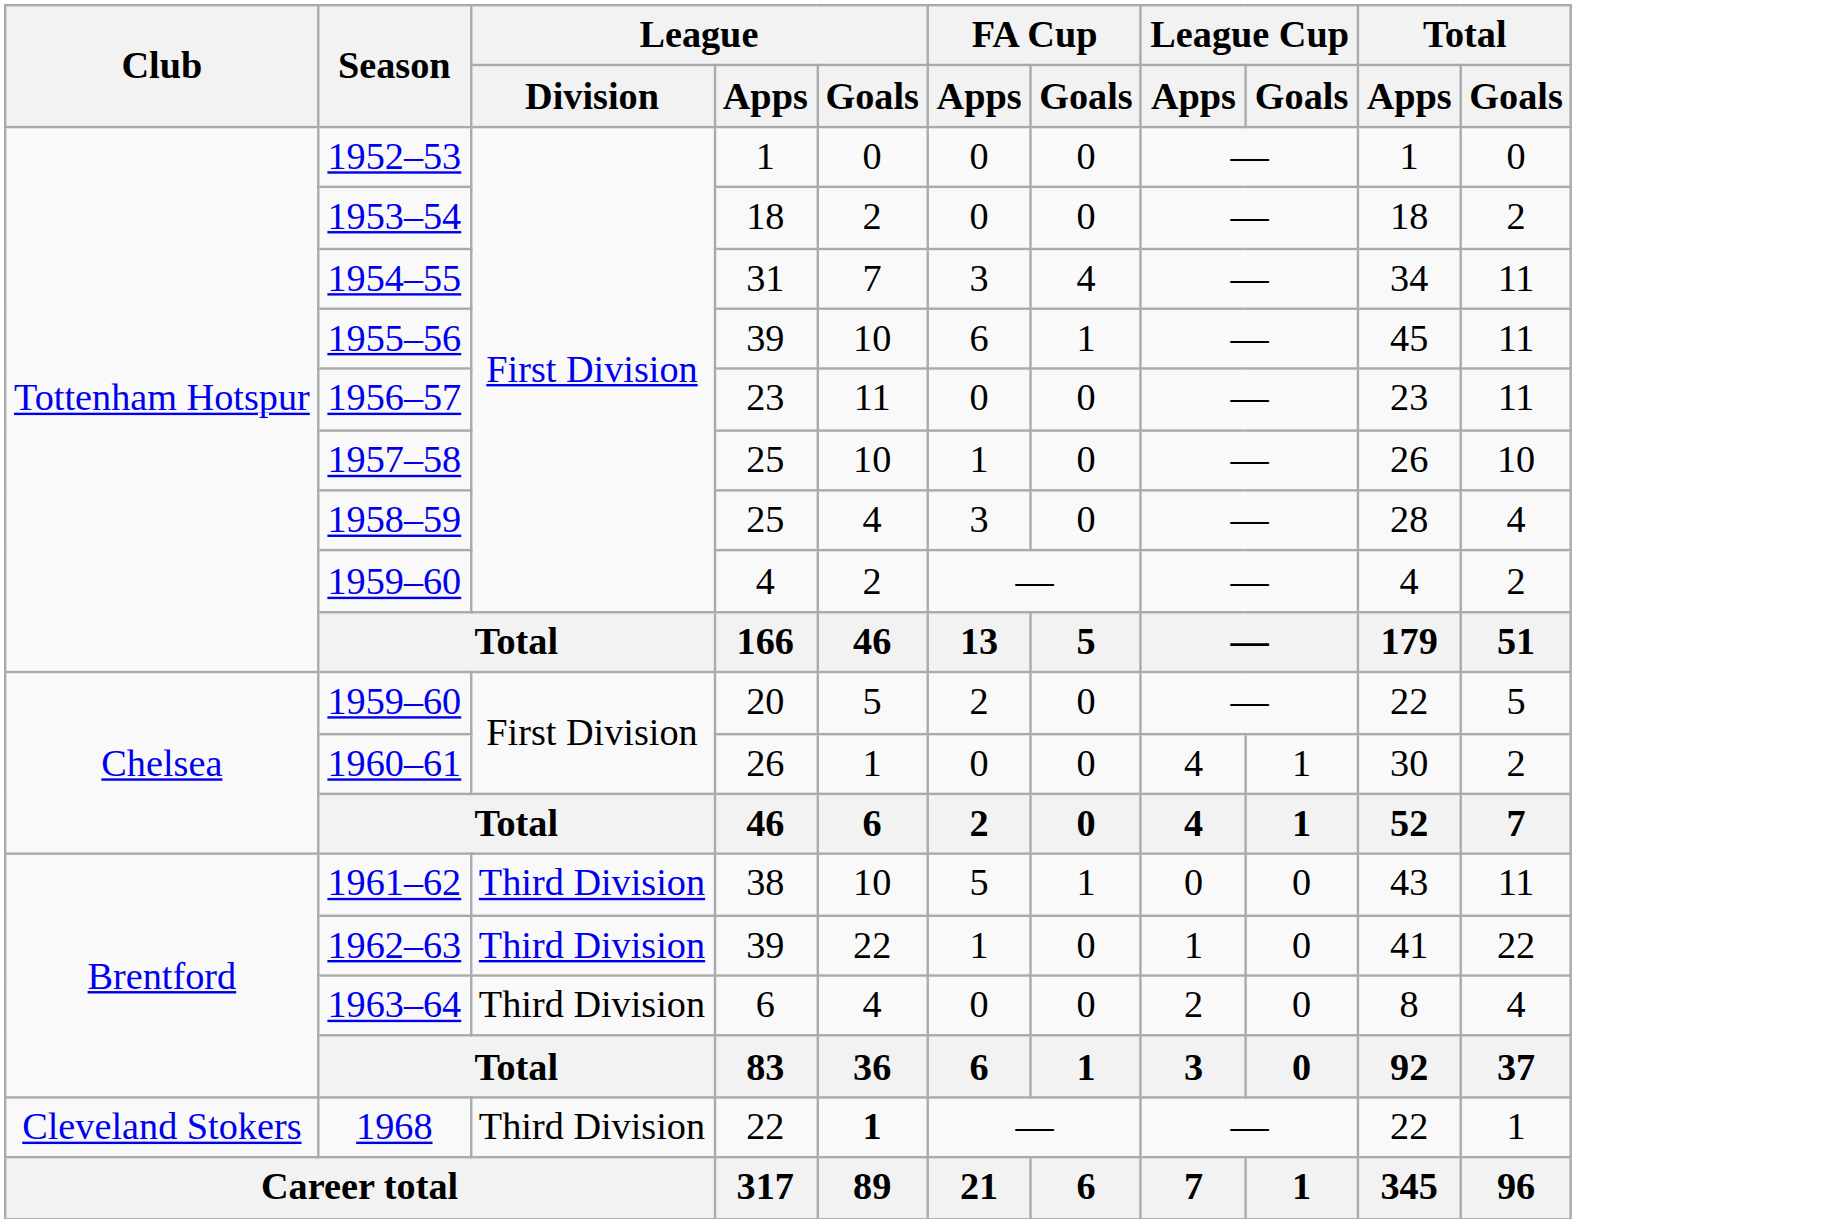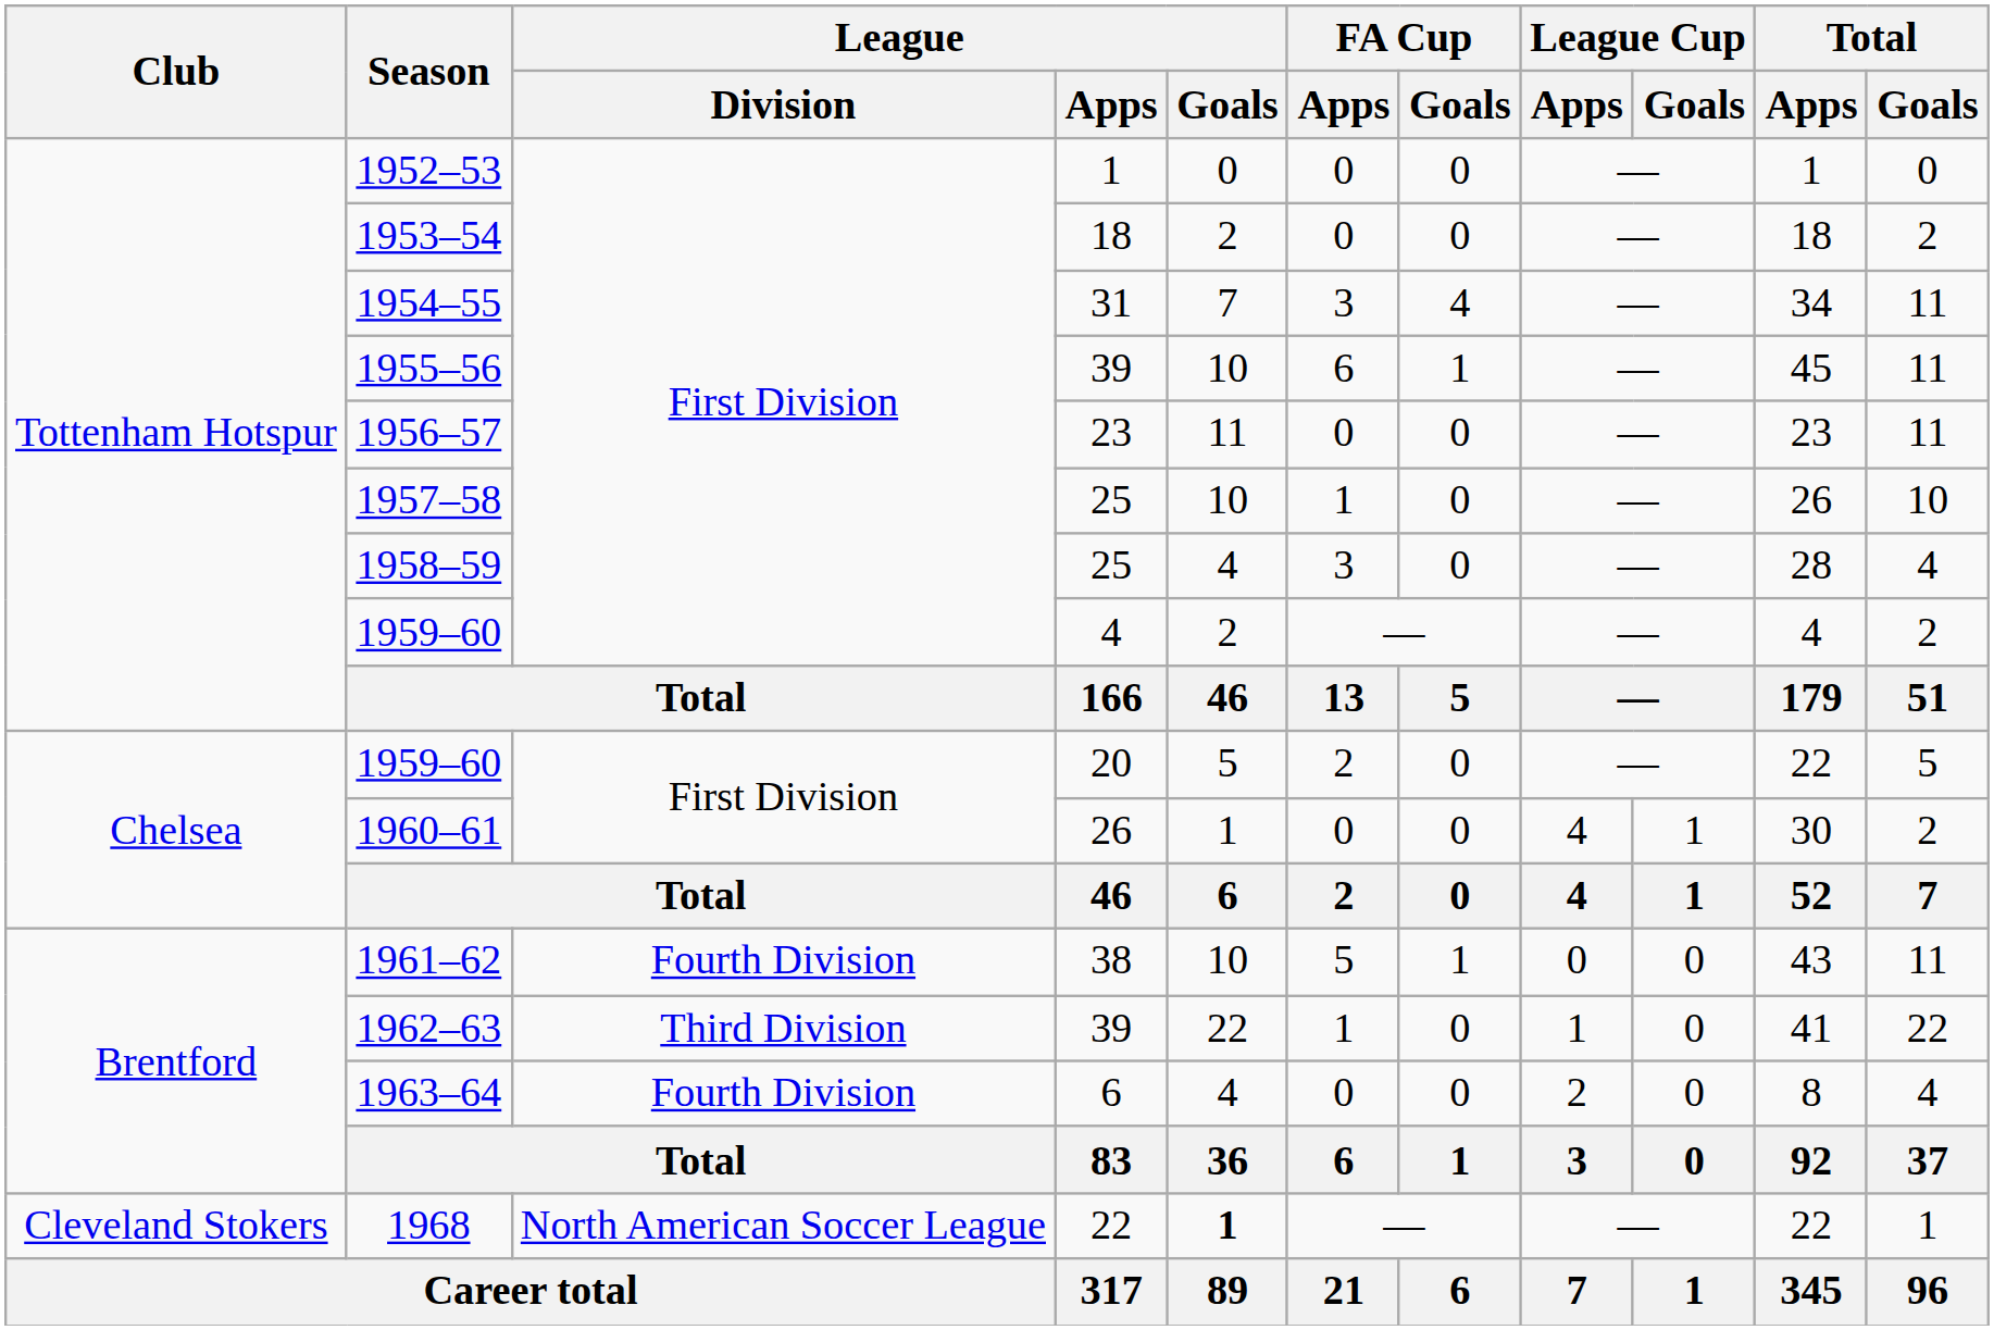 <table class="wikitable" style="text-align: center;">
 <tr>
 <th rowspan="2">Club</th>
 <th rowspan="2">Season</th>
 <th colspan="3">League</th>
 <th colspan="2">FA Cup</th>
 <th colspan="2">League Cup</th>
 <th colspan="2">Total</th>
 </tr>
 <tr>
 <th>Division</th>
 <th>Apps</th>
 <th>Goals</th>
 <th>Apps</th>
 <th>Goals</th>
 <th>Apps</th>
 <th>Goals</th>
 <th>Apps</th>
 <th>Goals</th>
 </tr>
 <tr>
 <td rowspan="9"><a href='#'>Tottenham Hotspur</a></td>
 <td><a href='#'>1952–53</a></td>
 <td rowspan="8"><a href='#'>First Division</a></td>
 <td>1</td>
 <td>0</td>
 <td>0</td>
 <td>0</td>
 <td colspan="2">—</td>
 <td>1</td>
 <td>0</td>
 </tr>
 <tr>
 <td><a href='#'>1953–54</a></td>
 <td>18</td>
 <td>2</td>
 <td>0</td>
 <td>0</td>
 <td colspan="2">—</td>
 <td>18</td>
 <td>2</td>
 </tr>
 <tr>
 <td><a href='#'>1954–55</a></td>
 <td>31</td>
 <td>7</td>
 <td>3</td>
 <td>4</td>
 <td colspan="2">—</td>
 <td>34</td>
 <td>11</td>
 </tr>
 <tr>
 <td><a href='#'>1955–56</a></td>
 <td>39</td>
 <td>10</td>
 <td>6</td>
 <td>1</td>
 <td colspan="2">—</td>
 <td>45</td>
 <td>11</td>
 </tr>
 <tr>
 <td><a href='#'>1956–57</a></td>
 <td>23</td>
 <td>11</td>
 <td>0</td>
 <td>0</td>
 <td colspan="2">—</td>
 <td>23</td>
 <td>11</td>
 </tr>
 <tr>
 <td><a href='#'>1957–58</a></td>
 <td>25</td>
 <td>10</td>
 <td>1</td>
 <td>0</td>
 <td colspan="2">—</td>
 <td>26</td>
 <td>10</td>
 </tr>
 <tr>
 <td><a href='#'>1958–59</a></td>
 <td>25</td>
 <td>4</td>
 <td>3</td>
 <td>0</td>
 <td colspan="2">—</td>
 <td>28</td>
 <td>4</td>
 </tr>
 <tr>
 <td><a href='#'>1959–60</a></td>
 <td>4</td>
 <td>2</td>
 <td colspan="2">—</td>
 <td colspan="2">—</td>
 <td>4</td>
 <td>2</td>
 </tr>
 <tr>
 <th colspan="2">Total</th>
 <th>166</th>
 <th>46</th>
 <th>13</th>
 <th>5</th>
 <th colspan="2">—</th>
 <th>179</th>
 <th>51</th>
 </tr>
 <tr>
 <td rowspan="3"><a href='#'>Chelsea</a></td>
 <td><a href='#'>1959–60</a></td>
 <td rowspan="2">First Division</td>
 <td>20</td>
 <td>5</td>
 <td>2</td>
 <td>0</td>
 <td colspan="2">—</td>
 <td>22</td>
 <td>5</td>
 </tr>
 <tr>
 <td><a href='#'>1960–61</a></td>
 <td>26</td>
 <td>1</td>
 <td>0</td>
 <td>0</td>
 <td>4</td>
 <td>1</td>
 <td>30</td>
 <td>2</td>
 </tr>
 <tr>
 <th colspan="2">Total</th>
 <th>46</th>
 <th>6</th>
 <th>2</th>
 <th>0</th>
 <th>4</th>
 <th>1</th>
 <th>52</th>
 <th>7</th>
 </tr>
 <tr>
 <td rowspan="4"><a href='#'>Brentford</a></td>
 <td><a href='#'>1961–62</a></td>
-<td><a href='#'>Third Division</a></td>
+<td><a href='#'>Fourth Division</a></td>
 <td>38</td>
 <td>10</td>
 <td>5</td>
 <td>1</td>
 <td>0</td>
 <td>0</td>
 <td>43</td>
 <td>11</td>
 </tr>
 <tr>
 <td><a href='#'>1962–63</a></td>
 <td><a href='#'>Third Division</a></td>
 <td>39</td>
 <td>22</td>
 <td>1</td>
 <td>0</td>
 <td>1</td>
 <td>0</td>
 <td>41</td>
 <td>22</td>
 </tr>
 <tr>
 <td><a href='#'>1963–64</a></td>
-<td>Third Division</td>
+<td><a href='#'>Fourth Division</a></td>
 <td>6</td>
 <td>4</td>
 <td>0</td>
 <td>0</td>
 <td>2</td>
 <td>0</td>
 <td>8</td>
 <td>4</td>
 </tr>
 <tr>
 <th colspan="2">Total</th>
 <th>83</th>
 <th>36</th>
 <th>6</th>
 <th>1</th>
 <th>3</th>
 <th>0</th>
 <th>92</th>
 <th>37</th>
 </tr>
 <tr>
 <td><a href='#'>Cleveland Stokers</a></td>
 <td><a href='#'>1968</a></td>
-<td>Third Division</td>
+<td><a href='#'>North American Soccer League</a></td>
 <td>22</td>
 <td><strong>1</strong></td>
 <td colspan="2">—</td>
 <td colspan="2">—</td>
 <td>22</td>
 <td>1</td>
 </tr>
 <tr>
 <th colspan="3">Career total</th>
 <th>317</th>
 <th>89</th>
 <th>21</th>
 <th>6</th>
 <th>7</th>
 <th>1</th>
 <th>345</th>
 <th>96</th>
 </tr>
 </table>
